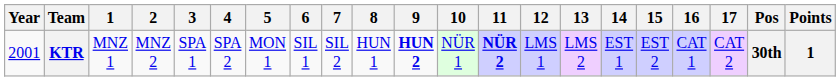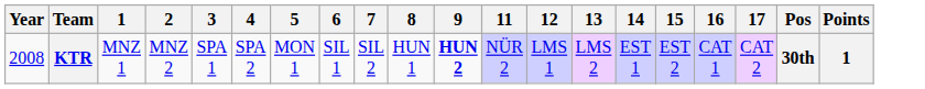 <table class="wikitable" style="text-align:center; font-size:85%">
 <tr>
 <th>Year</th>
 <th>Team</th>
 <th>1</th>
 <th>2</th>
 <th>3</th>
 <th>4</th>
 <th>5</th>
 <th>6</th>
 <th>7</th>
 <th>8</th>
 <th>9</th>
-<th>10</th>
 <th>11</th>
 <th>12</th>
 <th>13</th>
 <th>14</th>
 <th>15</th>
 <th>16</th>
 <th>17</th>
 <th>Pos</th>
 <th>Points</th>
 </tr>
 <tr>
-<td><a href='#'>2001</a></td>
+<td><a href='#'>2008</a></td>
 <th nowrap><a href='#'>KTR</a></th>
 <td><a href='#'>MNZ<br>1</a></td>
 <td><a href='#'>MNZ<br>2</a></td>
 <td><a href='#'>SPA<br>1</a></td>
 <td><a href='#'>SPA<br>2</a></td>
 <td><a href='#'>MON<br>1</a></td>
 <td><a href='#'>SIL<br>1</a></td>
 <td><a href='#'>SIL<br>2</a></td>
 <td><a href='#'>HUN<br>1</a></td>
 <td><strong><a href='#'>HUN<br>2</a></strong></td>
-<td style="background:#DFFFDF;"><a href='#'>NÜR<br>1</a><br></td>
-<td style="background:#CFCFFF;"><strong><a href='#'>NÜR<br>2</a><br></strong></td>
+<td style="background:#CFCFFF;"><a href='#'>NÜR<br>2</a><br></td>
 <td style="background:#CFCFFF;"><a href='#'>LMS<br>1</a><br></td>
 <td style="background:#EFCFFF;"><a href='#'>LMS<br>2</a><br></td>
 <td style="background:#CFCFFF;"><a href='#'>EST<br>1</a><br></td>
 <td style="background:#CFCFFF;"><a href='#'>EST<br>2</a><br></td>
 <td style="background:#CFCFFF;"><a href='#'>CAT<br>1</a><br></td>
 <td style="background:#EFCFFF;"><a href='#'>CAT<br>2</a><br></td>
 <th>30th</th>
 <th>1</th>
 </tr>
 </table>
